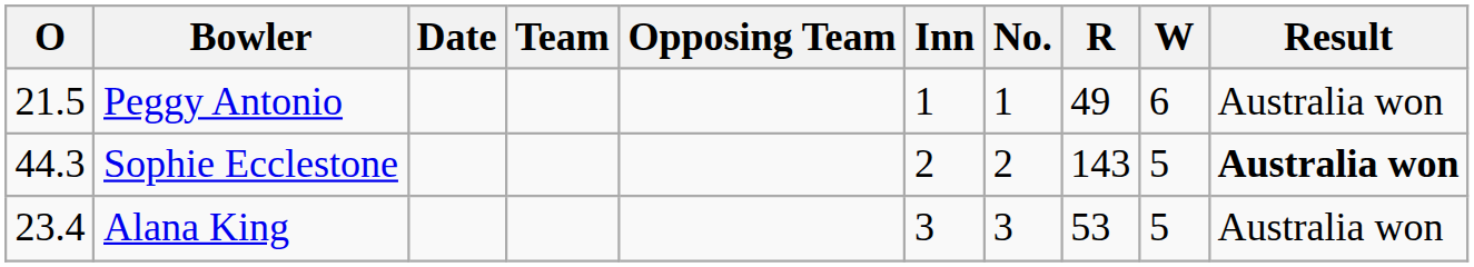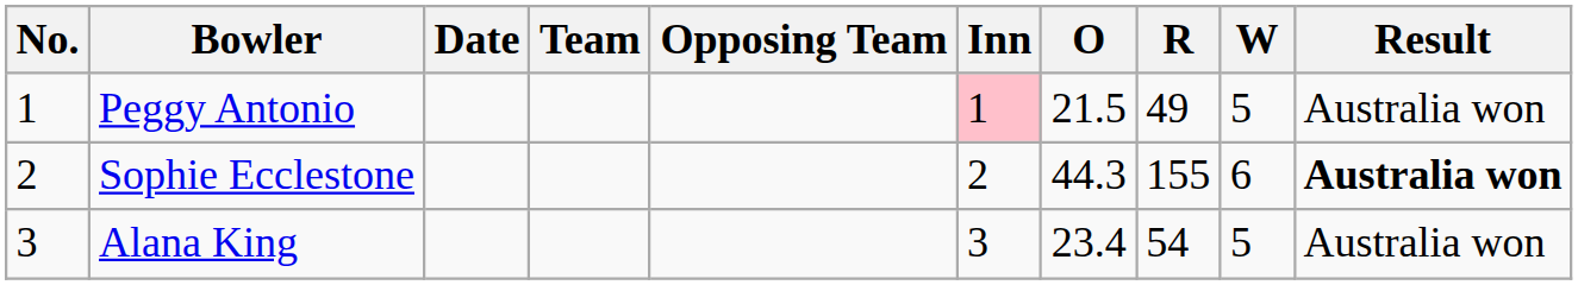 <table class="wikitable">
 <tr>
-<th scope="col" style="width:20px;">O</th>
+<th>No.</th>
 <th>Bowler</th>
 <th>Date</th>
 <th>Team</th>
 <th>Opposing Team</th>
 <th scope="col" style="width:20px;">Inn</th>
-<th>No.</th>
+<th scope="col" style="width:20px;">O</th>
 <th scope="col" style="width:20px;">R</th>
 <th scope="col" style="width:20px;">W</th>
 <th>Result</th>
 </tr>
 <tr>
-<td>21.5</td>
+<td>1</td>
 <td><a href='#'>Peggy Antonio</a></td>
 <td></td>
 <td></td>
 <td></td>
-<td>1</td>
-<td>1</td>
+<td style="background: pink;">1</td>
+<td>21.5</td>
 <td>49</td>
-<td>6</td>
+<td>5</td>
 <td>Australia won</td>
 </tr>
 <tr>
-<td>44.3</td>
+<td>2</td>
 <td><a href='#'>Sophie Ecclestone</a></td>
 <td></td>
 <td></td>
 <td></td>
 <td>2</td>
-<td>2</td>
-<td>143</td>
-<td>5</td>
+<td>44.3</td>
+<td>155</td>
+<td>6</td>
 <td><strong>Australia won</strong></td>
 </tr>
 <tr>
-<td>23.4</td>
+<td>3</td>
 <td><a href='#'>Alana King</a></td>
 <td></td>
 <td></td>
 <td></td>
 <td>3</td>
-<td>3</td>
-<td>53</td>
+<td>23.4</td>
+<td>54</td>
 <td>5</td>
 <td>Australia won</td>
 </tr>
 </table>
